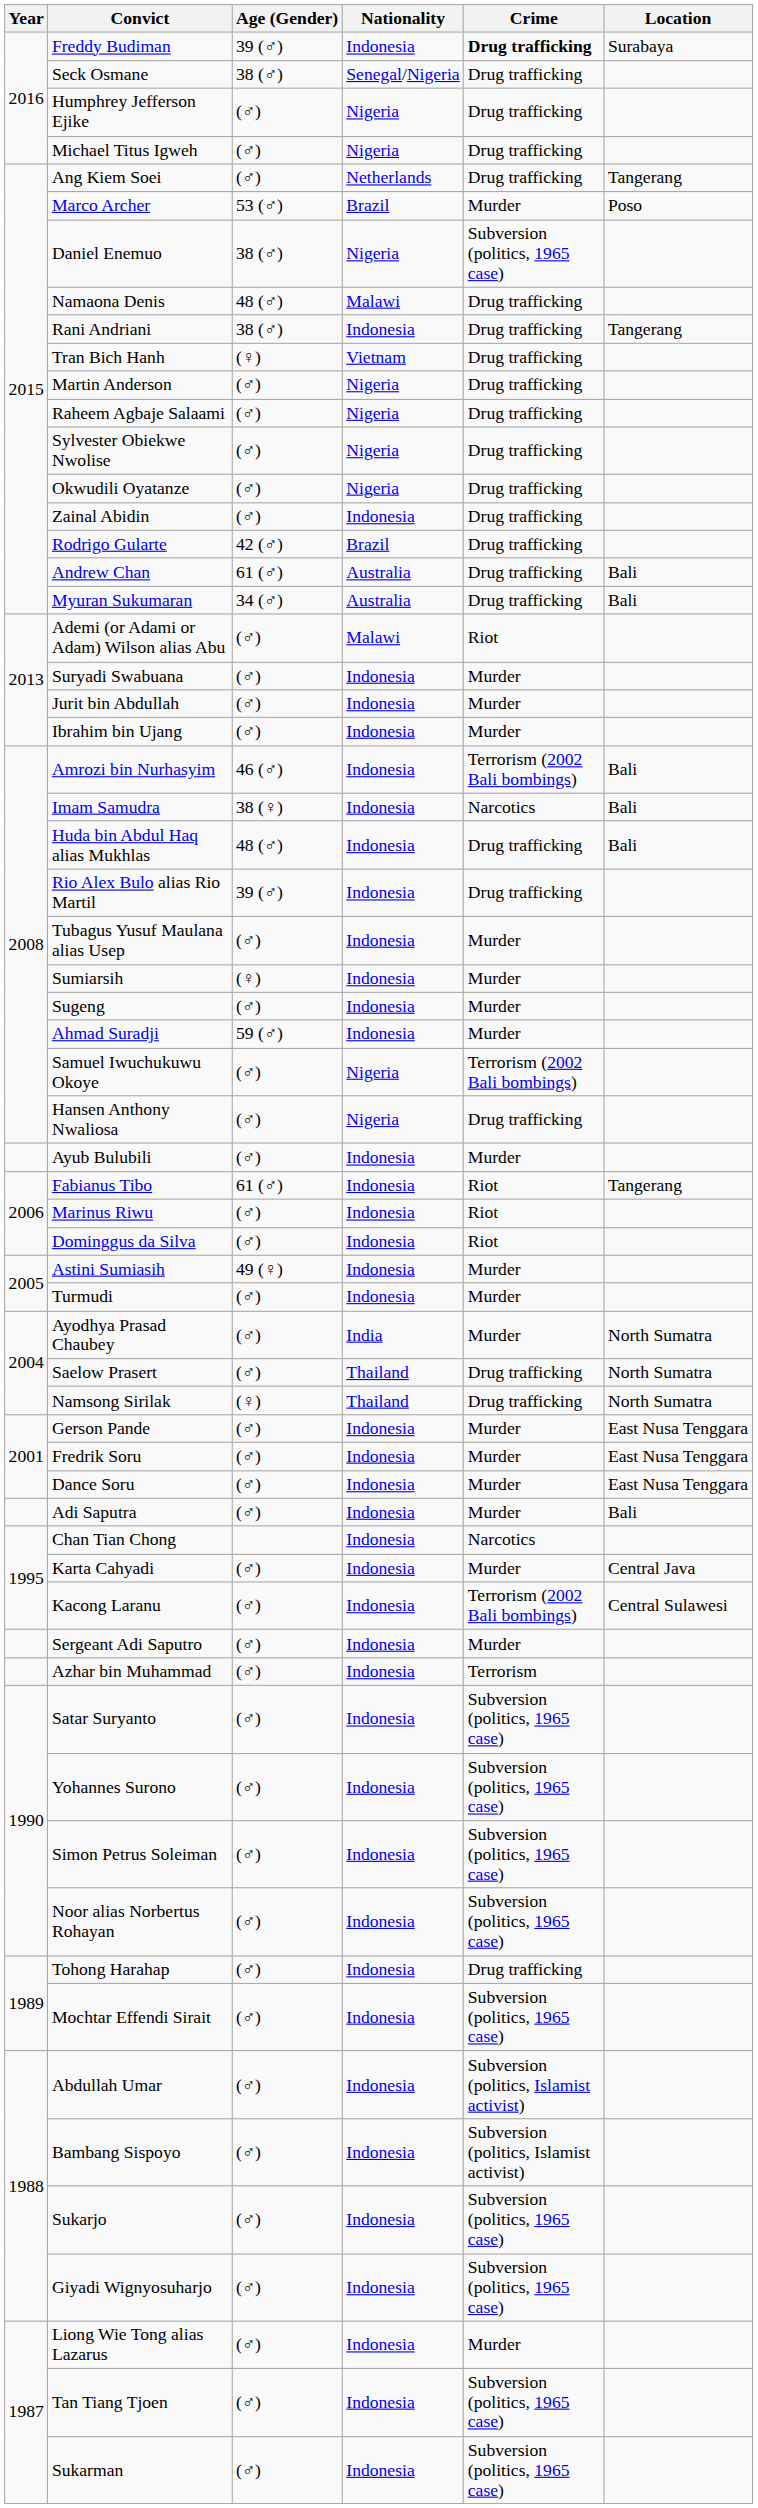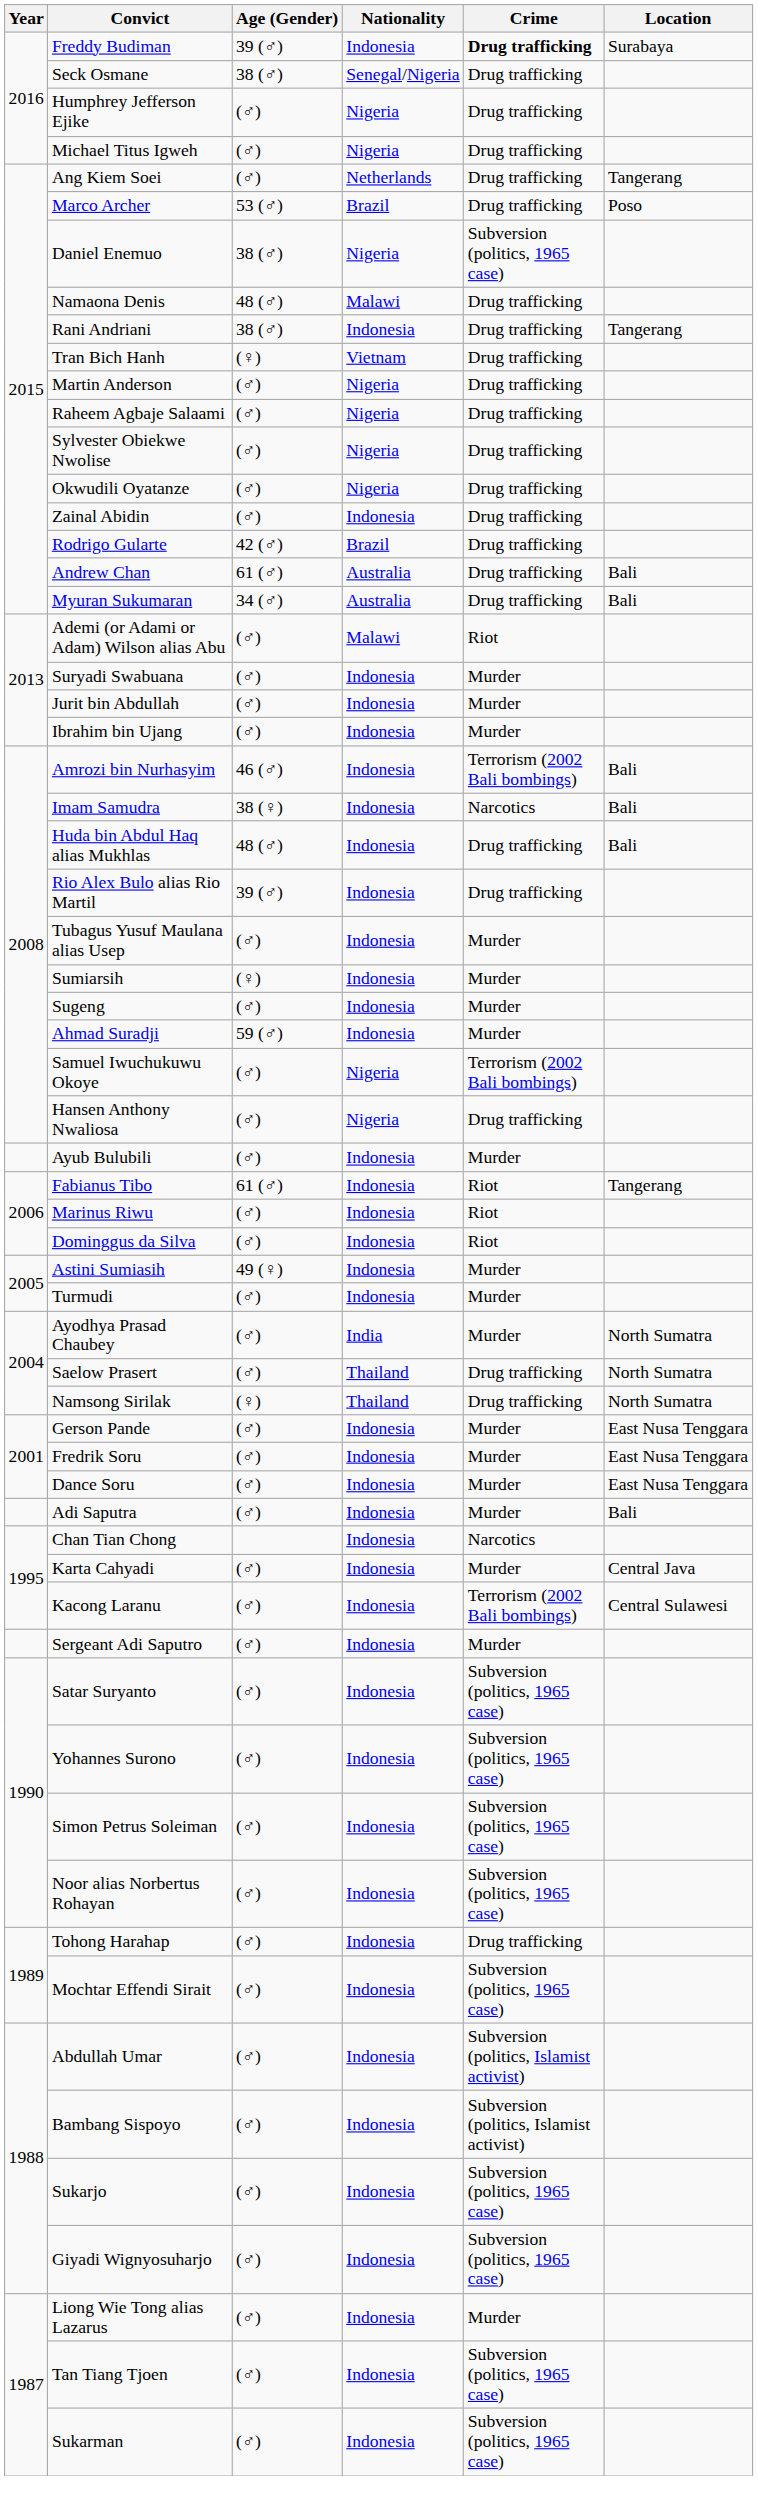 <table class="wikitable sortable">
 <tr>
 <th width>Year</th>
 <th style="width:160px;">Convict</th>
 <th width>Age (Gender)</th>
 <th style="width:80px;">Nationality</th>
 <th style="width:120px;">Crime</th>
 <th>Location</th>
 </tr>
 <tr>
 <td rowspan=4 style="text-align:center;">2016</td>
 <td><a href='#'>Freddy Budiman</a></td>
 <td>39 (♂)</td>
 <td><a href='#'>Indonesia</a></td>
 <td><strong>Drug trafficking</strong></td>
 <td>Surabaya</td>
 </tr>
 <tr>
 <td>Seck Osmane</td>
 <td>38 (♂)</td>
 <td><a href='#'>Senegal</a>/<a href='#'>Nigeria</a></td>
 <td>Drug trafficking</td>
 <td></td>
 </tr>
 <tr>
 <td>Humphrey Jefferson Ejike</td>
 <td>(♂)</td>
 <td><a href='#'>Nigeria</a></td>
 <td>Drug trafficking</td>
 <td></td>
 </tr>
 <tr>
 <td>Michael Titus Igweh</td>
 <td>(♂)</td>
 <td><a href='#'>Nigeria</a></td>
 <td>Drug trafficking</td>
 <td></td>
 </tr>
 <tr>
 <td rowspan=14 style="text-align:center;">2015</td>
 <td>Ang Kiem Soei</td>
 <td>(♂)</td>
 <td><a href='#'>Netherlands</a></td>
 <td>Drug trafficking</td>
 <td>Tangerang</td>
 </tr>
 <tr>
 <td><a href='#'>Marco Archer</a></td>
 <td>53 (♂)</td>
 <td><a href='#'>Brazil</a></td>
-<td>Murder</td>
+<td>Drug trafficking</td>
 <td>Poso</td>
 </tr>
 <tr>
 <td>Daniel Enemuo</td>
 <td>38 (♂)</td>
 <td><a href='#'>Nigeria</a></td>
 <td>Subversion (politics, <a href='#'>1965 case</a>)</td>
 <td></td>
 </tr>
 <tr>
 <td>Namaona Denis</td>
 <td>48 (♂)</td>
 <td><a href='#'>Malawi</a></td>
 <td>Drug trafficking</td>
 <td></td>
 </tr>
 <tr>
 <td>Rani Andriani</td>
 <td>38 (♂)</td>
 <td><a href='#'>Indonesia</a></td>
 <td>Drug trafficking</td>
 <td>Tangerang</td>
 </tr>
 <tr>
 <td>Tran Bich Hanh</td>
 <td>(♀)</td>
 <td><a href='#'>Vietnam</a></td>
 <td>Drug trafficking</td>
 <td></td>
 </tr>
 <tr>
 <td>Martin Anderson</td>
 <td>(♂)</td>
 <td><a href='#'>Nigeria</a></td>
 <td>Drug trafficking</td>
 <td></td>
 </tr>
 <tr>
 <td>Raheem Agbaje Salaami</td>
 <td>(♂)</td>
 <td><a href='#'>Nigeria</a></td>
 <td>Drug trafficking</td>
 <td></td>
 </tr>
 <tr>
 <td>Sylvester Obiekwe Nwolise</td>
 <td>(♂)</td>
 <td><a href='#'>Nigeria</a></td>
 <td>Drug trafficking</td>
 <td></td>
 </tr>
 <tr>
 <td>Okwudili Oyatanze</td>
 <td>(♂)</td>
 <td><a href='#'>Nigeria</a></td>
 <td>Drug trafficking</td>
 <td></td>
 </tr>
 <tr>
 <td>Zainal Abidin</td>
 <td>(♂)</td>
 <td><a href='#'>Indonesia</a></td>
 <td>Drug trafficking</td>
 <td></td>
 </tr>
 <tr>
 <td><a href='#'>Rodrigo Gularte</a></td>
 <td>42 (♂)</td>
 <td><a href='#'>Brazil</a></td>
 <td>Drug trafficking</td>
 <td></td>
 </tr>
 <tr>
 <td><a href='#'>Andrew Chan</a></td>
 <td>61 (♂)</td>
 <td><a href='#'>Australia</a></td>
 <td>Drug trafficking</td>
 <td>Bali</td>
 </tr>
 <tr>
 <td><a href='#'>Myuran Sukumaran</a></td>
 <td>34 (♂)</td>
 <td><a href='#'>Australia</a></td>
 <td>Drug trafficking</td>
 <td>Bali</td>
 </tr>
 <tr>
 <td rowspan=4 style="text-align:center;">2013</td>
 <td>Ademi (or Adami or Adam) Wilson alias Abu</td>
 <td>(♂)</td>
 <td><a href='#'>Malawi</a></td>
 <td>Riot</td>
 <td></td>
 </tr>
 <tr>
 <td>Suryadi Swabuana</td>
 <td>(♂)</td>
 <td><a href='#'>Indonesia</a></td>
 <td>Murder</td>
 <td></td>
 </tr>
 <tr>
 <td>Jurit bin Abdullah</td>
 <td>(♂)</td>
 <td><a href='#'>Indonesia</a></td>
 <td>Murder</td>
 <td></td>
 </tr>
 <tr>
 <td>Ibrahim bin Ujang</td>
 <td>(♂)</td>
 <td><a href='#'>Indonesia</a></td>
 <td>Murder</td>
 <td></td>
 </tr>
 <tr>
 <td rowspan=10 style="text-align:center;">2008</td>
 <td><a href='#'>Amrozi bin Nurhasyim</a></td>
 <td>46 (♂)</td>
 <td><a href='#'>Indonesia</a></td>
 <td>Terrorism (<a href='#'>2002 Bali bombings</a>)</td>
 <td>Bali</td>
 </tr>
 <tr>
 <td><a href='#'>Imam Samudra</a></td>
 <td>38 (♀)</td>
 <td><a href='#'>Indonesia</a></td>
 <td>Narcotics</td>
 <td>Bali</td>
 </tr>
 <tr>
 <td><a href='#'>Huda bin Abdul Haq</a> alias Mukhlas</td>
 <td>48 (♂)</td>
 <td><a href='#'>Indonesia</a></td>
 <td>Drug trafficking</td>
 <td>Bali</td>
 </tr>
 <tr>
 <td><a href='#'>Rio Alex Bulo</a> alias Rio Martil</td>
 <td>39 (♂)</td>
 <td><a href='#'>Indonesia</a></td>
 <td>Drug trafficking</td>
 <td></td>
 </tr>
 <tr>
 <td>Tubagus Yusuf Maulana alias Usep</td>
 <td>(♂)</td>
 <td><a href='#'>Indonesia</a></td>
 <td>Murder</td>
 <td></td>
 </tr>
 <tr>
 <td>Sumiarsih</td>
 <td>(♀)</td>
 <td><a href='#'>Indonesia</a></td>
 <td>Murder</td>
 <td></td>
 </tr>
 <tr>
 <td>Sugeng</td>
 <td>(♂)</td>
 <td><a href='#'>Indonesia</a></td>
 <td>Murder</td>
 <td></td>
 </tr>
 <tr>
 <td><a href='#'>Ahmad Suradji</a></td>
 <td>59 (♂)</td>
 <td><a href='#'>Indonesia</a></td>
 <td>Murder</td>
 <td></td>
 </tr>
 <tr>
 <td>Samuel Iwuchukuwu Okoye</td>
 <td>(♂)</td>
 <td><a href='#'>Nigeria</a></td>
 <td>Terrorism (<a href='#'>2002 Bali bombings</a>)</td>
 <td></td>
 </tr>
 <tr>
 <td>Hansen Anthony Nwaliosa</td>
 <td>(♂)</td>
 <td><a href='#'>Nigeria</a></td>
 <td>Drug trafficking</td>
 <td></td>
 </tr>
 <tr>
 <td></td>
 <td>Ayub Bulubili</td>
 <td>(♂)</td>
 <td><a href='#'>Indonesia</a></td>
 <td>Murder</td>
 <td></td>
 </tr>
 <tr>
 <td rowspan=3 style="text-align:center;">2006</td>
 <td><a href='#'>Fabianus Tibo</a></td>
 <td>61 (♂)</td>
 <td><a href='#'>Indonesia</a></td>
 <td>Riot</td>
 <td>Tangerang</td>
 </tr>
 <tr>
 <td><a href='#'>Marinus Riwu</a></td>
 <td>(♂)</td>
 <td><a href='#'>Indonesia</a></td>
 <td>Riot</td>
 <td></td>
 </tr>
 <tr>
 <td><a href='#'>Dominggus da Silva</a></td>
 <td>(♂)</td>
 <td><a href='#'>Indonesia</a></td>
 <td>Riot</td>
 <td></td>
 </tr>
 <tr>
 <td rowspan=2 style="text-align:center;">2005</td>
 <td><a href='#'>Astini Sumiasih</a></td>
 <td>49 (♀)</td>
 <td><a href='#'>Indonesia</a></td>
 <td>Murder</td>
 <td></td>
 </tr>
 <tr>
 <td>Turmudi</td>
 <td>(♂)</td>
 <td><a href='#'>Indonesia</a></td>
 <td>Murder</td>
 <td></td>
 </tr>
 <tr>
 <td rowspan=3 style="text-align:center;">2004</td>
 <td>Ayodhya Prasad Chaubey</td>
 <td>(♂)</td>
 <td><a href='#'>India</a></td>
 <td>Murder</td>
 <td>North Sumatra</td>
 </tr>
 <tr>
 <td>Saelow Prasert</td>
 <td>(♂)</td>
 <td><a href='#'>Thailand</a></td>
 <td>Drug trafficking</td>
 <td>North Sumatra</td>
 </tr>
 <tr>
 <td>Namsong Sirilak</td>
 <td>(♀)</td>
 <td><a href='#'>Thailand</a></td>
 <td>Drug trafficking</td>
 <td>North Sumatra</td>
 </tr>
 <tr>
 <td rowspan=3 style="text-align:center;">2001</td>
 <td>Gerson Pande</td>
 <td>(♂)</td>
 <td><a href='#'>Indonesia</a></td>
 <td>Murder</td>
 <td>East Nusa Tenggara</td>
 </tr>
 <tr>
 <td>Fredrik Soru</td>
 <td>(♂)</td>
 <td><a href='#'>Indonesia</a></td>
 <td>Murder</td>
 <td>East Nusa Tenggara</td>
 </tr>
 <tr>
 <td>Dance Soru</td>
 <td>(♂)</td>
 <td><a href='#'>Indonesia</a></td>
 <td>Murder</td>
 <td>East Nusa Tenggara</td>
 </tr>
 <tr>
 <td></td>
 <td>Adi Saputra</td>
 <td>(♂)</td>
 <td><a href='#'>Indonesia</a></td>
 <td>Murder</td>
 <td>Bali</td>
 </tr>
 <tr>
 <td rowspan=3 style="text-align:center;">1995</td>
 <td>Chan Tian Chong</td>
 <td></td>
 <td><a href='#'>Indonesia</a></td>
 <td>Narcotics</td>
 <td></td>
 </tr>
 <tr>
 <td>Karta Cahyadi</td>
 <td>(♂)</td>
 <td><a href='#'>Indonesia</a></td>
 <td>Murder</td>
 <td>Central Java</td>
 </tr>
 <tr>
 <td>Kacong Laranu</td>
 <td>(♂)</td>
 <td><a href='#'>Indonesia</a></td>
 <td>Terrorism (<a href='#'>2002 Bali bombings</a>)</td>
 <td>Central Sulawesi</td>
 </tr>
 <tr>
 <td></td>
 <td>Sergeant Adi Saputro</td>
 <td>(♂)</td>
 <td><a href='#'>Indonesia</a></td>
 <td>Murder</td>
 <td></td>
 </tr>
 <tr>
-<td></td>
-<td>Azhar bin Muhammad</td>
-<td>(♂)</td>
-<td><a href='#'>Indonesia</a></td>
-<td>Terrorism</td>
-<td></td>
-</tr>
-<tr>
 <td rowspan=4 style="text-align:center;">1990</td>
 <td>Satar Suryanto</td>
 <td>(♂)</td>
 <td><a href='#'>Indonesia</a></td>
 <td>Subversion (politics, <a href='#'>1965 case</a>)</td>
 <td></td>
 </tr>
 <tr>
 <td>Yohannes Surono</td>
 <td>(♂)</td>
 <td><a href='#'>Indonesia</a></td>
 <td>Subversion (politics, <a href='#'>1965 case</a>)</td>
 <td></td>
 </tr>
 <tr>
 <td>Simon Petrus Soleiman</td>
 <td>(♂)</td>
 <td><a href='#'>Indonesia</a></td>
 <td>Subversion (politics, <a href='#'>1965 case</a>)</td>
 <td></td>
 </tr>
 <tr>
 <td>Noor alias Norbertus Rohayan</td>
 <td>(♂)</td>
 <td><a href='#'>Indonesia</a></td>
 <td>Subversion (politics, <a href='#'>1965 case</a>)</td>
 <td></td>
 </tr>
 <tr>
 <td rowspan=2 style="text-align:center;">1989</td>
 <td>Tohong Harahap</td>
 <td>(♂)</td>
 <td><a href='#'>Indonesia</a></td>
 <td>Drug trafficking</td>
 <td></td>
 </tr>
 <tr>
 <td>Mochtar Effendi Sirait</td>
 <td>(♂)</td>
 <td><a href='#'>Indonesia</a></td>
 <td>Subversion (politics, <a href='#'>1965 case</a>)</td>
 <td></td>
 </tr>
 <tr>
 <td rowspan=4 style="text-align:center;">1988</td>
 <td>Abdullah Umar</td>
 <td>(♂)</td>
 <td><a href='#'>Indonesia</a></td>
 <td>Subversion (politics, <a href='#'>Islamist activist</a>)</td>
 <td></td>
 </tr>
 <tr>
 <td>Bambang Sispoyo</td>
 <td>(♂)</td>
 <td><a href='#'>Indonesia</a></td>
 <td>Subversion (politics, Islamist activist)</td>
 <td></td>
 </tr>
 <tr>
 <td>Sukarjo</td>
 <td>(♂)</td>
 <td><a href='#'>Indonesia</a></td>
 <td>Subversion (politics, <a href='#'>1965 case</a>)</td>
 <td></td>
 </tr>
 <tr>
 <td>Giyadi Wignyosuharjo</td>
 <td>(♂)</td>
 <td><a href='#'>Indonesia</a></td>
 <td>Subversion (politics, <a href='#'>1965 case</a>)</td>
 <td></td>
 </tr>
 <tr>
 <td rowspan=3 style="text-align:center;">1987</td>
 <td>Liong Wie Tong alias Lazarus</td>
 <td>(♂)</td>
 <td><a href='#'>Indonesia</a></td>
 <td>Murder</td>
 <td></td>
 </tr>
 <tr>
 <td>Tan Tiang Tjoen</td>
 <td>(♂)</td>
 <td><a href='#'>Indonesia</a></td>
 <td>Subversion (politics, <a href='#'>1965 case</a>)</td>
 <td></td>
 </tr>
 <tr>
 <td>Sukarman</td>
 <td>(♂)</td>
 <td><a href='#'>Indonesia</a></td>
 <td>Subversion (politics, <a href='#'>1965 case</a>)</td>
 <td></td>
 </tr>
 <tr>
 </tr>
 </table>
